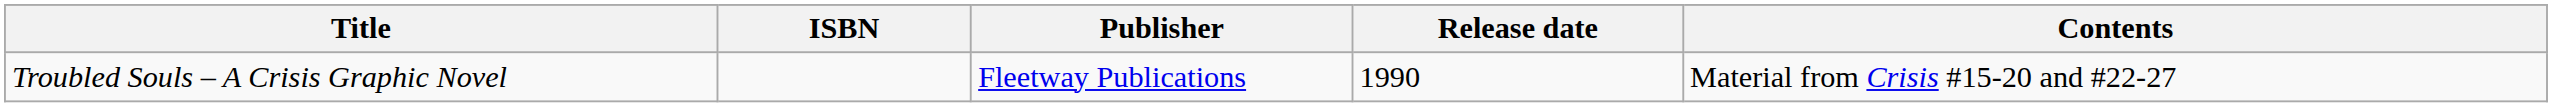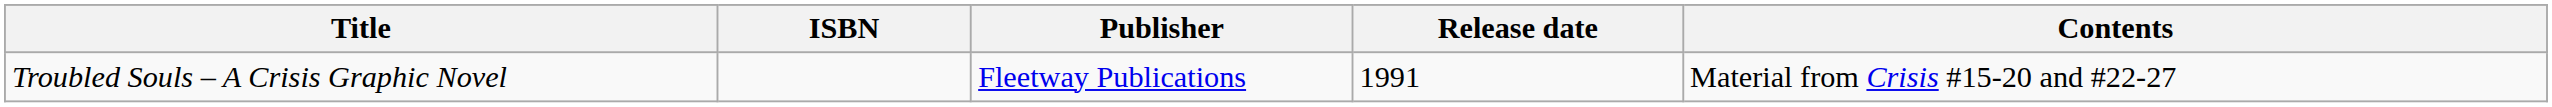 <table class="wikitable" width="85%">
 <tr>
 <th width=28%>Title</th>
 <th width=10%>ISBN</th>
 <th width=15%>Publisher</th>
 <th width=13%>Release date</th>
 <th width=34%>Contents</th>
 </tr>
 <tr>
 <td><em>Troubled Souls – A Crisis Graphic Novel</em></td>
 <td></td>
 <td><a href='#'>Fleetway Publications</a></td>
-<td>1990</td>
+<td>1991</td>
 <td>Material from <em><a href='#'>Crisis</a></em> #15-20 and #22-27</td>
 </tr>
 </table>
